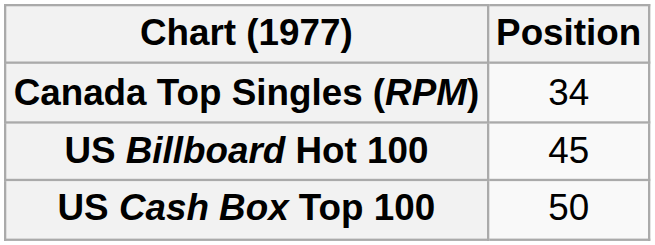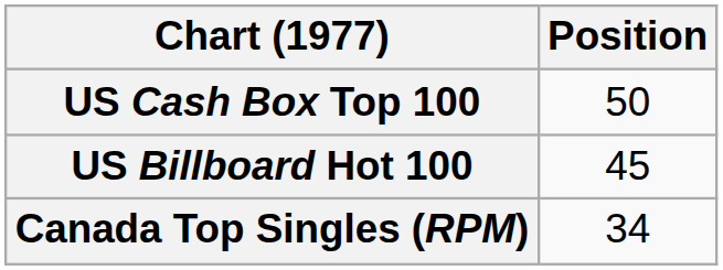 <table class="wikitable sortable plainrowheaders" style="text-align:center">
 <tr>
 <th scope="col">Chart (1977)</th>
 <th scope="col">Position</th>
 </tr>
 <tr>
-<th scope="row">Canada Top Singles (<em>RPM</em>)</th>
-<td>34</td>
+<th scope="row">US <em>Cash Box</em> Top 100</th>
+<td>50</td>
 </tr>
 <tr>
 <th scope="row">US <em>Billboard</em> Hot 100</th>
 <td>45</td>
 </tr>
 <tr>
-<th scope="row">US <em>Cash Box</em> Top 100</th>
-<td>50</td>
+<th scope="row">Canada Top Singles (<em>RPM</em>)</th>
+<td>34</td>
 </tr>
 </table>
